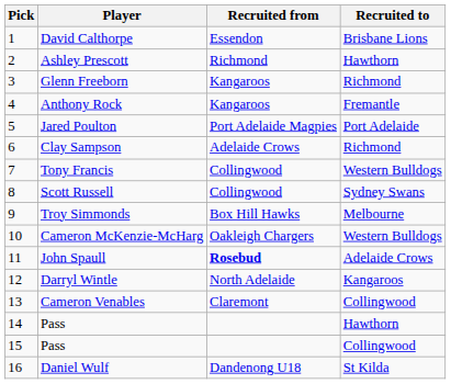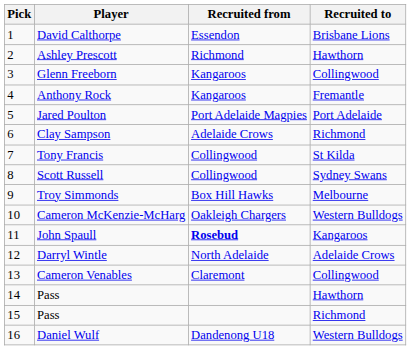 <table class="wikitable sortable">
 <tr>
 <th>Pick</th>
 <th>Player</th>
 <th>Recruited from</th>
 <th>Recruited to</th>
 </tr>
 <tr>
 <td>1</td>
 <td><a href='#'>David Calthorpe</a></td>
 <td><a href='#'>Essendon</a></td>
 <td><a href='#'>Brisbane Lions</a></td>
 </tr>
 <tr>
 <td>2</td>
 <td><a href='#'>Ashley Prescott</a></td>
 <td><a href='#'>Richmond</a></td>
 <td><a href='#'>Hawthorn</a></td>
 </tr>
 <tr>
 <td>3</td>
 <td><a href='#'>Glenn Freeborn</a></td>
 <td><a href='#'>Kangaroos</a></td>
-<td><a href='#'>Richmond</a></td>
+<td><a href='#'>Collingwood</a></td>
 </tr>
 <tr>
 <td>4</td>
 <td><a href='#'>Anthony Rock</a></td>
 <td><a href='#'>Kangaroos</a></td>
 <td><a href='#'>Fremantle</a></td>
 </tr>
 <tr>
 <td>5</td>
 <td><a href='#'>Jared Poulton</a></td>
 <td><a href='#'>Port Adelaide Magpies</a></td>
 <td><a href='#'>Port Adelaide</a></td>
 </tr>
 <tr>
 <td>6</td>
 <td><a href='#'>Clay Sampson</a></td>
 <td><a href='#'>Adelaide Crows</a></td>
 <td><a href='#'>Richmond</a></td>
 </tr>
 <tr>
 <td>7</td>
 <td><a href='#'>Tony Francis</a></td>
 <td><a href='#'>Collingwood</a></td>
-<td><a href='#'>Western Bulldogs</a></td>
+<td><a href='#'>St Kilda</a></td>
 </tr>
 <tr>
 <td>8</td>
 <td><a href='#'>Scott Russell</a></td>
 <td><a href='#'>Collingwood</a></td>
 <td><a href='#'>Sydney Swans</a></td>
 </tr>
 <tr>
 <td>9</td>
 <td><a href='#'>Troy Simmonds</a></td>
 <td><a href='#'>Box Hill Hawks</a></td>
 <td><a href='#'>Melbourne</a></td>
 </tr>
 <tr>
 <td>10</td>
 <td><a href='#'>Cameron McKenzie-McHarg</a></td>
 <td><a href='#'>Oakleigh Chargers</a></td>
 <td><a href='#'>Western Bulldogs</a></td>
 </tr>
 <tr>
 <td>11</td>
 <td><a href='#'>John Spaull</a></td>
 <td><strong><a href='#'>Rosebud</a></strong></td>
-<td><a href='#'>Adelaide Crows</a></td>
+<td><a href='#'>Kangaroos</a></td>
 </tr>
 <tr>
 <td>12</td>
 <td><a href='#'>Darryl Wintle</a></td>
 <td><a href='#'>North Adelaide</a></td>
-<td><a href='#'>Kangaroos</a></td>
+<td><a href='#'>Adelaide Crows</a></td>
 </tr>
 <tr>
 <td>13</td>
 <td><a href='#'>Cameron Venables</a></td>
 <td><a href='#'>Claremont</a></td>
 <td><a href='#'>Collingwood</a></td>
 </tr>
 <tr>
 <td>14</td>
 <td>Pass</td>
 <td></td>
 <td><a href='#'>Hawthorn</a></td>
 </tr>
 <tr>
 <td>15</td>
 <td>Pass</td>
 <td></td>
-<td><a href='#'>Collingwood</a></td>
+<td><a href='#'>Richmond</a></td>
 </tr>
 <tr>
 <td>16</td>
 <td><a href='#'>Daniel Wulf</a></td>
 <td><a href='#'>Dandenong U18</a></td>
-<td><a href='#'>St Kilda</a></td>
+<td><a href='#'>Western Bulldogs</a></td>
 </tr>
 </table>
